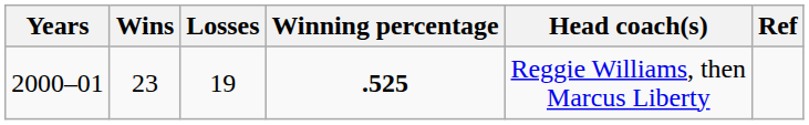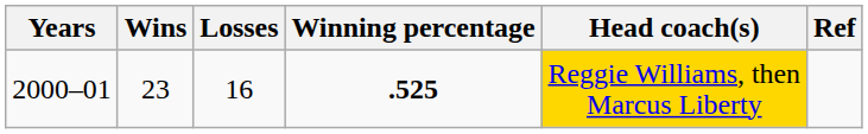 <table class="wikitable" style="text-align:center;">
 <tr>
 <th>Years</th>
 <th>Wins</th>
 <th>Losses</th>
 <th>Winning percentage</th>
 <th>Head coach(s)</th>
 <th>Ref</th>
 </tr>
 <tr>
 <td>2000–01</td>
 <td>23</td>
-<td>19</td>
+<td>16</td>
 <td><strong>.525</strong></td>
-<td><a href='#'>Reggie Williams</a>, then<br><a href='#'>Marcus Liberty</a></td>
+<td style="background: gold;"><a href='#'>Reggie Williams</a>, then<br><a href='#'>Marcus Liberty</a></td>
 <td></td>
 </tr>
 </table>
